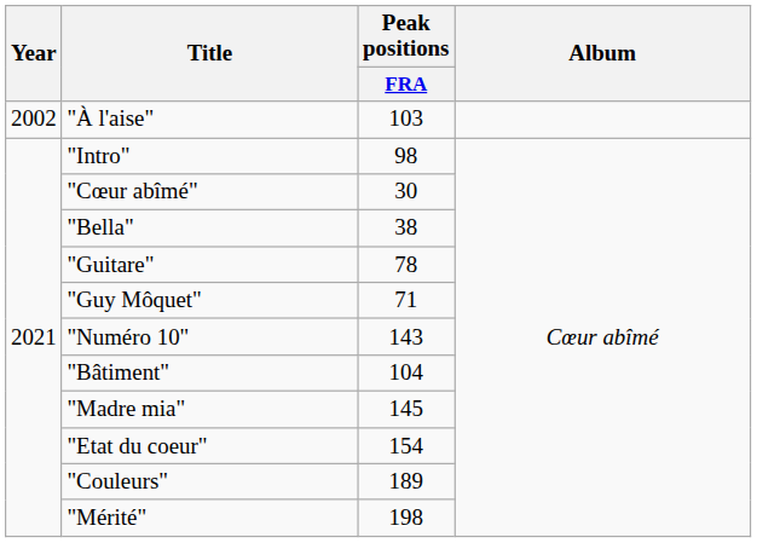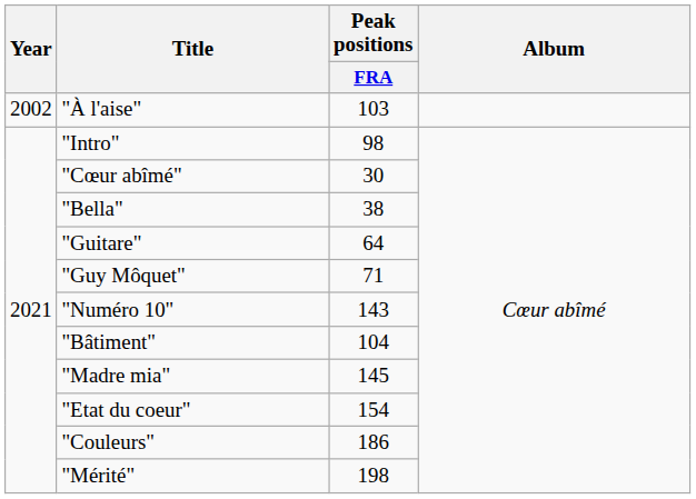 <table class="wikitable">
 <tr>
 <th align="center" rowspan="2" width="10">Year</th>
 <th align="center" rowspan="2" width="200">Title</th>
 <th align="center" colspan="1" width="20">Peak positions</th>
 <th align="center" rowspan="2" width="200">Album</th>
 </tr>
 <tr>
 <th scope="col" style="width:3em;font-size:90%;"><a href='#'>FRA</a><br></th>
 </tr>
 <tr>
 <td style="text-align:center;">2002</td>
 <td>"À l'aise"</td>
 <td style="text-align:center;">103</td>
 <td style="text-align:center;"></td>
 </tr>
 <tr>
 <td style="text-align:center;" rowspan=11>2021</td>
 <td>"Intro"</td>
 <td style="text-align:center;">98</td>
 <td style="text-align:center;" rowspan=11><em>Cœur abîmé</em></td>
 </tr>
 <tr>
 <td>"Cœur abîmé"</td>
 <td style="text-align:center;">30</td>
 </tr>
 <tr>
 <td>"Bella"</td>
 <td style="text-align:center;">38</td>
 </tr>
 <tr>
 <td>"Guitare"</td>
-<td style="text-align:center;">78</td>
+<td style="text-align:center;">64</td>
 </tr>
 <tr>
 <td>"Guy Môquet"</td>
 <td style="text-align:center;">71</td>
 </tr>
 <tr>
 <td>"Numéro 10"</td>
 <td style="text-align:center;">143</td>
 </tr>
 <tr>
 <td>"Bâtiment"</td>
 <td style="text-align:center;">104</td>
 </tr>
 <tr>
 <td>"Madre mia"</td>
 <td style="text-align:center;">145</td>
 </tr>
 <tr>
 <td>"Etat du coeur"</td>
 <td style="text-align:center;">154</td>
 </tr>
 <tr>
 <td>"Couleurs"</td>
-<td style="text-align:center;">189</td>
+<td style="text-align:center;">186</td>
 </tr>
 <tr>
 <td>"Mérité"</td>
 <td style="text-align:center;">198</td>
 </tr>
 </table>
